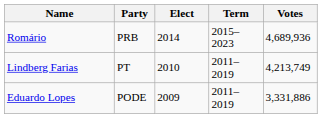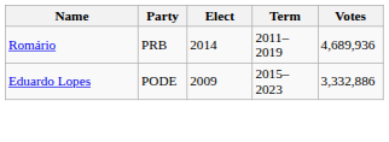 <table class="wikitable sortable">
 <tr>
 <th style="width:150px;">Name</th>
 <th style="width:50px;">Party</th>
 <th style="width:70px;">Elect</th>
 <th style="width:70px;">Term</th>
 <th style="width:70px;">Votes</th>
 </tr>
 <tr>
 <td><a href='#'>Romário</a></td>
 <td>PRB</td>
 <td>2014</td>
-<td>2015–2023</td>
+<td>2011–2019</td>
 <td>4,689,936</td>
-</tr>
-<tr>
-<td><a href='#'>Lindberg Farias</a></td>
-<td>PT</td>
-<td>2010</td>
-<td>2011–2019</td>
-<td>4,213,749</td>
 </tr>
 <tr>
 <td><a href='#'>Eduardo Lopes</a><br></td>
 <td>PODE</td>
 <td>2009</td>
-<td>2011–2019</td>
-<td>3,331,886</td>
+<td>2015–2023</td>
+<td>3,332,886</td>
 </tr>
 </table>
